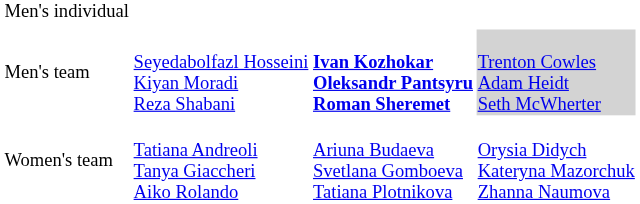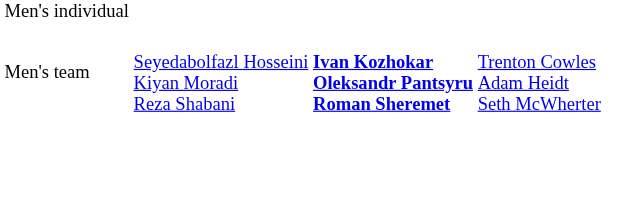 <table>
 <tr>
 <td>Men's individual</td>
 <td></td>
 <td></td>
 <td></td>
 </tr>
 <tr>
 <td></td>
 <td></td>
 <td></td>
 <td></td>
 </tr>
 <tr>
 <td>Men's team</td>
 <td><br><a href='#'>Seyedabolfazl Hosseini</a><br><a href='#'>Kiyan Moradi</a><br><a href='#'>Reza Shabani</a></td>
 <td><strong><br><a href='#'>Ivan Kozhokar</a><br><a href='#'>Oleksandr Pantsyru</a><br><a href='#'>Roman Sheremet</a></strong></td>
-<td style="background: lightgrey;"><br><a href='#'>Trenton Cowles</a><br><a href='#'>Adam Heidt</a><br><a href='#'>Seth McWherter</a></td>
-</tr>
-<tr>
-<td>Women's team</td>
-<td><br><a href='#'>Tatiana Andreoli</a><br><a href='#'>Tanya Giaccheri</a><br><a href='#'>Aiko Rolando</a></td>
-<td><br><a href='#'>Ariuna Budaeva</a><br><a href='#'>Svetlana Gomboeva</a><br><a href='#'>Tatiana Plotnikova</a></td>
-<td><br><a href='#'>Orysia Didych</a><br><a href='#'>Kateryna Mazorchuk</a><br><a href='#'>Zhanna Naumova</a></td>
+<td><br><a href='#'>Trenton Cowles</a><br><a href='#'>Adam Heidt</a><br><a href='#'>Seth McWherter</a></td>
 </tr>
 </table>
